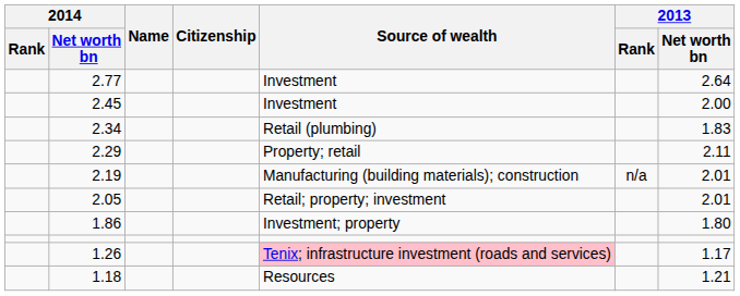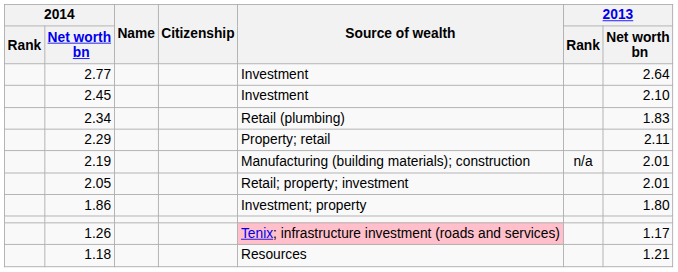 <table class="wikitable sortable">
 <tr>
 <th colspan=2>2014</th>
 <th rowspan=2>Name</th>
 <th rowspan=2>Citizenship</th>
 <th rowspan=2>Source of wealth</th>
 <th colspan=2><a href='#'>2013</a></th>
 </tr>
 <tr>
 <th>Rank</th>
 <th><a href='#'>Net worth</a><br> <a href='#'>bn</a></th>
 <th>Rank</th>
 <th>Net worth<br> bn</th>
 </tr>
 <tr>
 <td align="center"> </td>
 <td align="right">2.77 </td>
 <td></td>
 <td></td>
 <td>Investment</td>
 <td align="center"> </td>
 <td align="right">2.64 </td>
 </tr>
 <tr>
 <td align="center"> </td>
 <td align="right">2.45 </td>
 <td></td>
 <td></td>
 <td>Investment</td>
 <td align="center"> </td>
-<td align="right">2.00 </td>
+<td align="right">2.10 </td>
 </tr>
 <tr>
 <td align="center"> </td>
 <td align="right">2.34 </td>
 <td></td>
 <td></td>
 <td>Retail (plumbing)</td>
 <td align="center"> </td>
 <td align="right">1.83 </td>
 </tr>
 <tr>
 <td align="center"> </td>
 <td align="right">2.29 </td>
 <td></td>
 <td></td>
 <td>Property; retail</td>
 <td align="center"> </td>
 <td align="right">2.11 </td>
 </tr>
 <tr>
 <td align="center"> </td>
 <td align="right">2.19 </td>
 <td></td>
 <td></td>
 <td>Manufacturing (building materials); construction</td>
 <td align="center">n/a</td>
 <td align="right">2.01 </td>
 </tr>
 <tr>
 <td align="center"> </td>
 <td align="right">2.05 </td>
 <td></td>
 <td></td>
 <td>Retail; property; investment</td>
 <td align="center"> </td>
 <td align="right">2.01 </td>
 </tr>
 <tr>
 <td align="center"> </td>
 <td align="right">1.86 </td>
 <td></td>
 <td></td>
 <td>Investment; property</td>
 <td align="center"> </td>
 <td align="right">1.80 </td>
 </tr>
 <tr>
 <td align="center"></td>
 <td align="right"></td>
 <td></td>
 <td></td>
 <td></td>
 <td align="center"></td>
 <td align="right"></td>
 </tr>
 <tr>
 <td align="center"> </td>
 <td align="right">1.26 </td>
 <td></td>
 <td></td>
 <td style="background: pink;"><a href='#'>Tenix</a>; infrastructure investment (roads and services)</td>
 <td align="center"> </td>
 <td align="right">1.17 </td>
 </tr>
 <tr>
 <td align="center"> </td>
 <td align="right">1.18 </td>
 <td></td>
 <td></td>
 <td>Resources</td>
 <td align="center"> </td>
 <td align="right">1.21 </td>
 </tr>
 </table>
